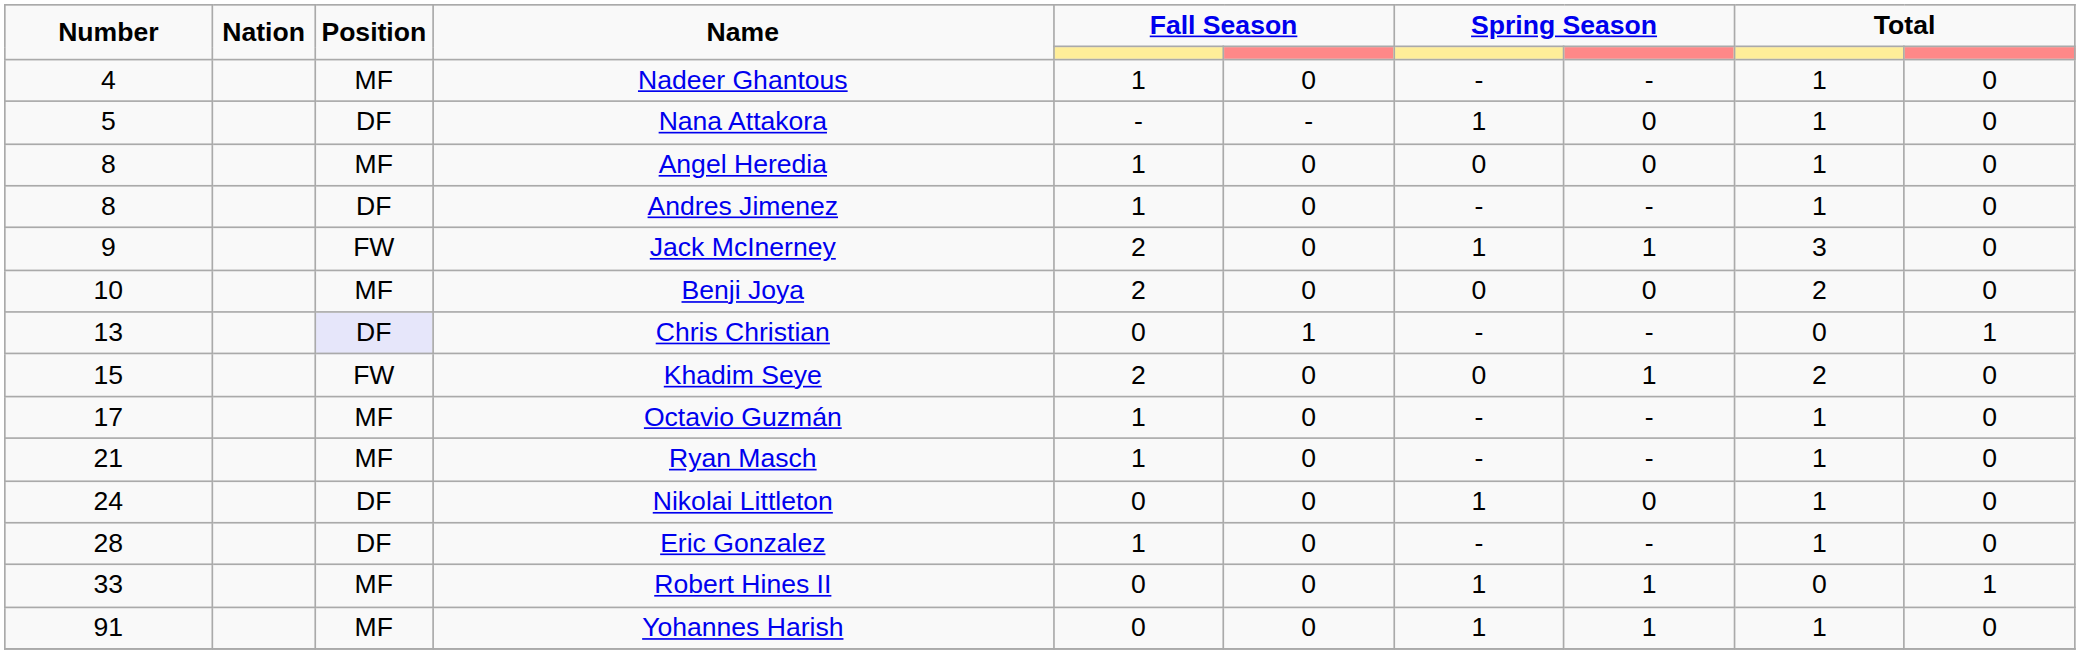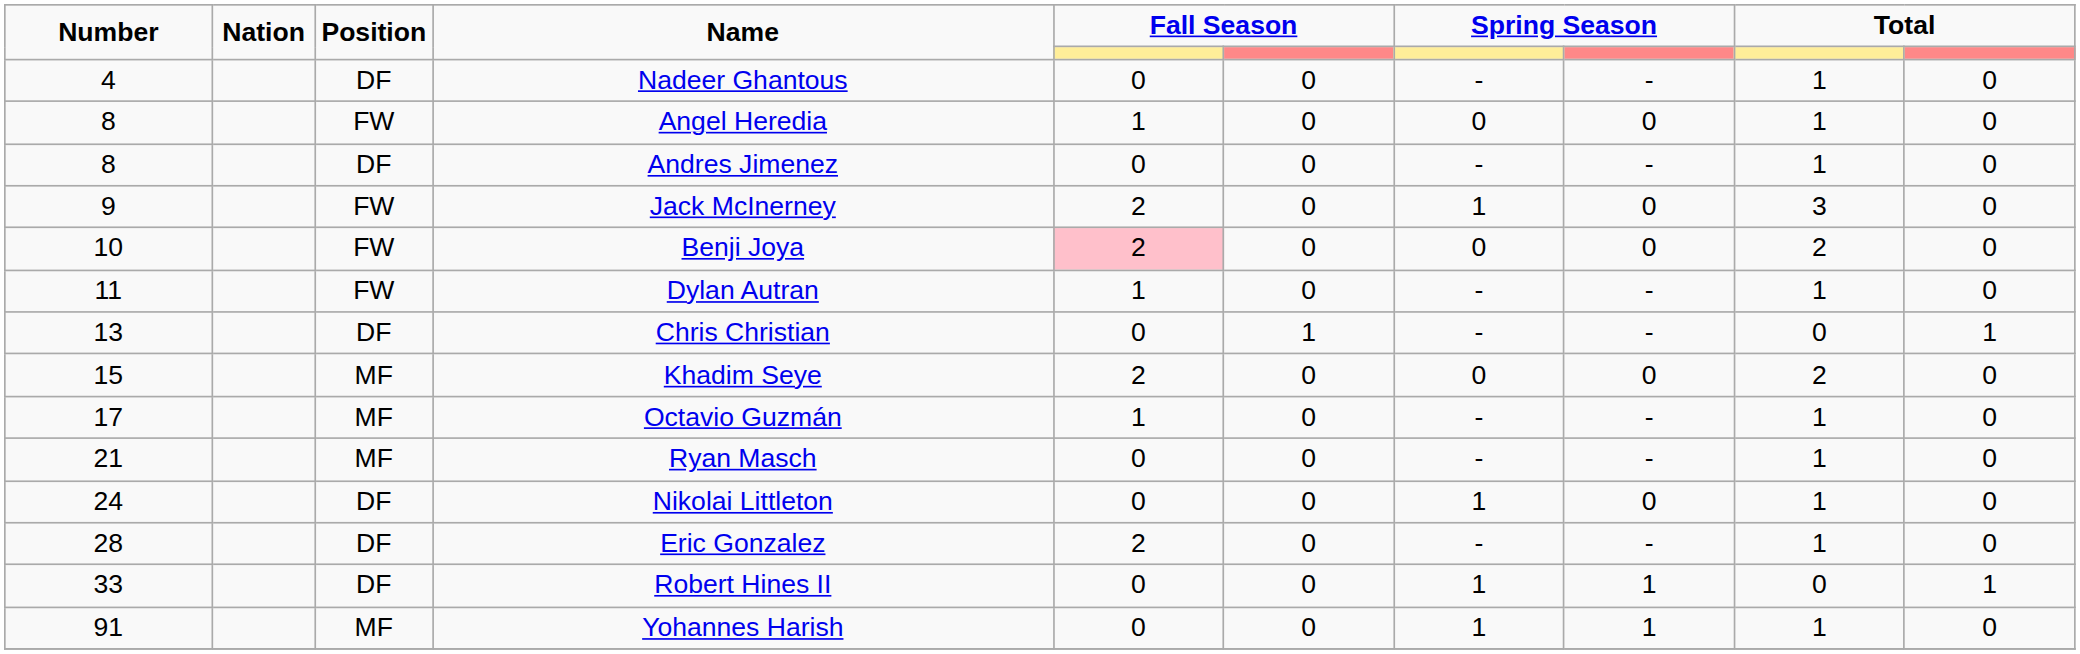 <table class="wikitable" style="text-align:center;">
 <tr>
 <td rowspan="2"  style="width:10%; text-align:center;"><strong>Number</strong></td>
 <td rowspan="2"  style="width:5%; text-align:center;"><strong>Nation</strong></td>
 <td rowspan="2"  style="width:5%; text-align:center;"><strong>Position</strong></td>
 <td rowspan="2"  style="width:30%; text-align:center;"><strong>Name</strong></td>
 <td colspan="2" style="text-align:center;"><strong><a href='#'>Fall Season</a></strong></td>
 <td colspan="2" style="text-align:center;"><strong><a href='#'>Spring Season</a></strong></td>
 <td colspan="2" style="text-align:center;"><strong>Total</strong></td>
 </tr>
 <tr>
 <th style="width:60px; background:#fe9;"></th>
 <th style="width:60px; background:#ff8888;"></th>
 <th style="width:60px; background:#fe9;"></th>
 <th style="width:60px; background:#ff8888;"></th>
 <th style="width:60px; background:#fe9;"></th>
 <th style="width:60px; background:#ff8888;"></th>
 </tr>
 <tr>
 <td>4</td>
 <td></td>
-<td>MF</td>
+<td>DF</td>
 <td><a href='#'>Nadeer Ghantous</a></td>
-<td>1</td>
+<td>0</td>
 <td>0</td>
 <td>-</td>
 <td>-</td>
 <td>1</td>
 <td>0</td>
 </tr>
 <tr>
-<td>5</td>
-<td></td>
-<td>DF</td>
-<td><a href='#'>Nana Attakora</a></td>
-<td>-</td>
-<td>-</td>
-<td>1</td>
-<td>0</td>
-<td>1</td>
-<td>0</td>
-</tr>
-<tr>
 <td>8</td>
 <td></td>
-<td>MF</td>
+<td>FW</td>
 <td><a href='#'>Angel Heredia</a></td>
 <td>1</td>
 <td>0</td>
 <td>0</td>
 <td>0</td>
 <td>1</td>
 <td>0</td>
 </tr>
 <tr>
 <td>8</td>
 <td></td>
 <td>DF</td>
 <td><a href='#'>Andres Jimenez</a></td>
-<td>1</td>
+<td>0</td>
 <td>0</td>
 <td>-</td>
 <td>-</td>
 <td>1</td>
 <td>0</td>
 </tr>
 <tr>
 <td>9</td>
 <td></td>
 <td>FW</td>
 <td><a href='#'>Jack McInerney</a></td>
 <td>2</td>
 <td>0</td>
 <td>1</td>
-<td>1</td>
+<td>0</td>
 <td>3</td>
 <td>0</td>
 </tr>
 <tr>
 <td>10</td>
 <td></td>
-<td>MF</td>
+<td>FW</td>
 <td><a href='#'>Benji Joya</a></td>
-<td>2</td>
+<td style="background: pink;">2</td>
 <td>0</td>
 <td>0</td>
 <td>0</td>
 <td>2</td>
 <td>0</td>
 </tr>
 <tr>
+<td>11</td>
+<td></td>
+<td>FW</td>
+<td><a href='#'>Dylan Autran</a></td>
+<td>1</td>
+<td>0</td>
+<td>-</td>
+<td>-</td>
+<td>1</td>
+<td>0</td>
+</tr>
+<tr>
 <td>13</td>
 <td></td>
-<td style="background: lavender;">DF</td>
+<td>DF</td>
 <td><a href='#'>Chris Christian</a></td>
 <td>0</td>
 <td>1</td>
 <td>-</td>
 <td>-</td>
 <td>0</td>
 <td>1</td>
 </tr>
 <tr>
 <td>15</td>
 <td></td>
-<td>FW</td>
+<td>MF</td>
 <td><a href='#'>Khadim Seye</a></td>
 <td>2</td>
 <td>0</td>
 <td>0</td>
-<td>1</td>
+<td>0</td>
 <td>2</td>
 <td>0</td>
 </tr>
 <tr>
 <td>17</td>
 <td></td>
 <td>MF</td>
 <td><a href='#'>Octavio Guzmán</a></td>
 <td>1</td>
 <td>0</td>
 <td>-</td>
 <td>-</td>
 <td>1</td>
 <td>0</td>
 </tr>
 <tr>
 <td>21</td>
 <td></td>
 <td>MF</td>
 <td><a href='#'>Ryan Masch</a></td>
-<td>1</td>
+<td>0</td>
 <td>0</td>
 <td>-</td>
 <td>-</td>
 <td>1</td>
 <td>0</td>
 </tr>
 <tr>
 <td>24</td>
 <td></td>
 <td>DF</td>
 <td><a href='#'>Nikolai Littleton</a></td>
 <td>0</td>
 <td>0</td>
 <td>1</td>
 <td>0</td>
 <td>1</td>
 <td>0</td>
 </tr>
 <tr>
 <td>28</td>
 <td></td>
 <td>DF</td>
 <td><a href='#'>Eric Gonzalez</a></td>
-<td>1</td>
+<td>2</td>
 <td>0</td>
 <td>-</td>
 <td>-</td>
 <td>1</td>
 <td>0</td>
 </tr>
 <tr>
 <td>33</td>
 <td></td>
-<td>MF</td>
+<td>DF</td>
 <td><a href='#'>Robert Hines II</a></td>
 <td>0</td>
 <td>0</td>
 <td>1</td>
 <td>1</td>
 <td>0</td>
 <td>1</td>
 </tr>
 <tr>
 <td>91</td>
 <td></td>
 <td>MF</td>
 <td><a href='#'>Yohannes Harish</a></td>
 <td>0</td>
 <td>0</td>
 <td>1</td>
 <td>1</td>
 <td>1</td>
 <td>0</td>
 </tr>
 <tr>
 </tr>
 </table>
